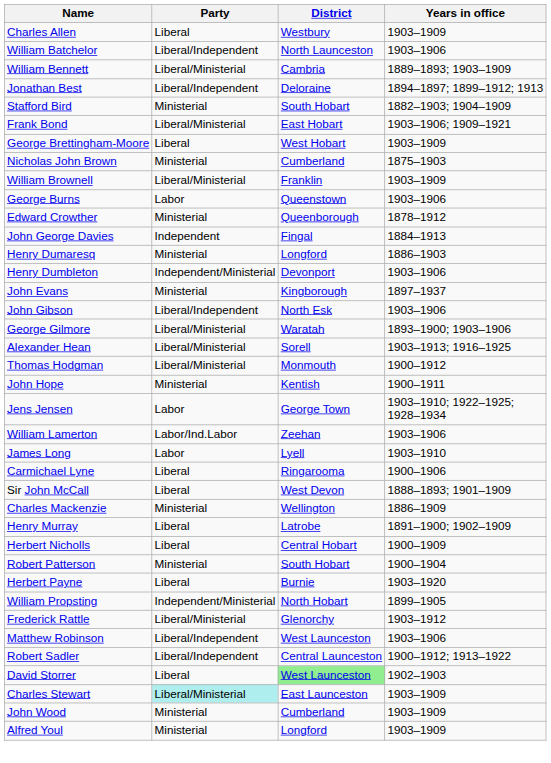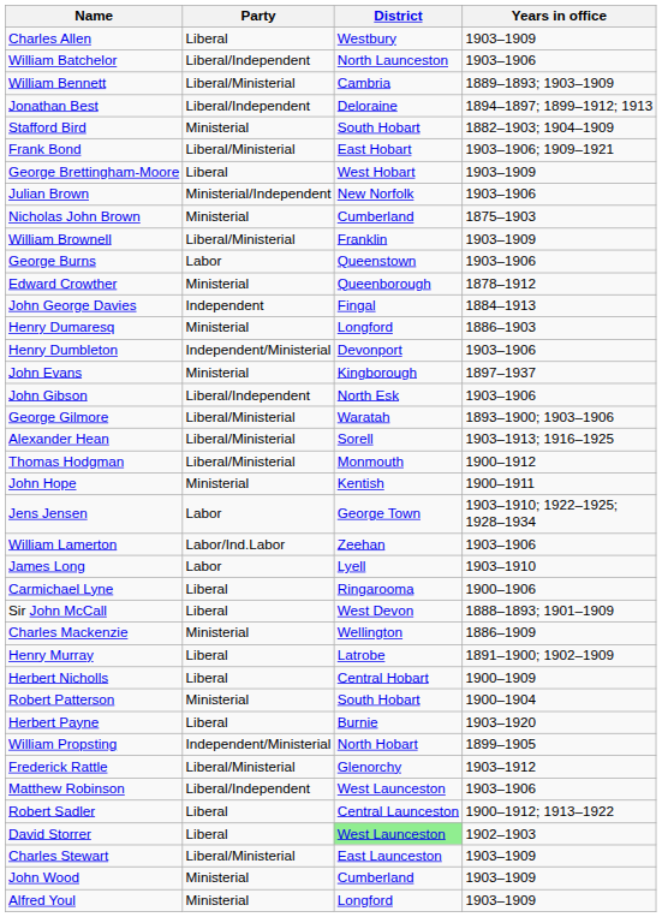 <table class="wikitable sortable">
 <tr>
 <th><strong>Name</strong></th>
 <th><strong>Party</strong></th>
 <th><strong><a href='#'>District</a></strong></th>
 <th><strong>Years in office</strong></th>
 </tr>
 <tr>
 <td><a href='#'>Charles Allen</a></td>
 <td>Liberal</td>
 <td><a href='#'>Westbury</a></td>
 <td>1903–1909</td>
 </tr>
 <tr>
 <td><a href='#'>William Batchelor</a></td>
 <td>Liberal/Independent</td>
 <td><a href='#'>North Launceston</a></td>
 <td>1903–1906</td>
 </tr>
 <tr>
 <td><a href='#'>William Bennett</a></td>
 <td>Liberal/Ministerial</td>
 <td><a href='#'>Cambria</a></td>
 <td>1889–1893; 1903–1909</td>
 </tr>
 <tr>
 <td><a href='#'>Jonathan Best</a></td>
 <td>Liberal/Independent</td>
 <td><a href='#'>Deloraine</a></td>
 <td>1894–1897; 1899–1912; 1913</td>
 </tr>
 <tr>
 <td><a href='#'>Stafford Bird</a></td>
 <td>Ministerial</td>
 <td><a href='#'>South Hobart</a></td>
 <td>1882–1903; 1904–1909</td>
 </tr>
 <tr>
 <td><a href='#'>Frank Bond</a></td>
 <td>Liberal/Ministerial</td>
 <td><a href='#'>East Hobart</a></td>
 <td>1903–1906; 1909–1921</td>
 </tr>
 <tr>
 <td><a href='#'>George Brettingham-Moore</a></td>
 <td>Liberal</td>
 <td><a href='#'>West Hobart</a></td>
 <td>1903–1909</td>
+</tr>
+<tr>
+<td><a href='#'>Julian Brown</a></td>
+<td>Ministerial/Independent</td>
+<td><a href='#'>New Norfolk</a></td>
+<td>1903–1906</td>
 </tr>
 <tr>
 <td><a href='#'>Nicholas John Brown</a></td>
 <td>Ministerial</td>
 <td><a href='#'>Cumberland</a></td>
 <td>1875–1903</td>
 </tr>
 <tr>
 <td><a href='#'>William Brownell</a></td>
 <td>Liberal/Ministerial</td>
 <td><a href='#'>Franklin</a></td>
 <td>1903–1909</td>
 </tr>
 <tr>
 <td><a href='#'>George Burns</a></td>
 <td>Labor</td>
 <td><a href='#'>Queenstown</a></td>
 <td>1903–1906</td>
 </tr>
 <tr>
 <td><a href='#'>Edward Crowther</a></td>
 <td>Ministerial</td>
 <td><a href='#'>Queenborough</a></td>
 <td>1878–1912</td>
 </tr>
 <tr>
 <td><a href='#'>John George Davies</a></td>
 <td>Independent</td>
 <td><a href='#'>Fingal</a></td>
 <td>1884–1913</td>
 </tr>
 <tr>
 <td><a href='#'>Henry Dumaresq</a></td>
 <td>Ministerial</td>
 <td><a href='#'>Longford</a></td>
 <td>1886–1903</td>
 </tr>
 <tr>
 <td><a href='#'>Henry Dumbleton</a></td>
 <td>Independent/Ministerial</td>
 <td><a href='#'>Devonport</a></td>
 <td>1903–1906</td>
 </tr>
 <tr>
 <td><a href='#'>John Evans</a></td>
 <td>Ministerial</td>
 <td><a href='#'>Kingborough</a></td>
 <td>1897–1937</td>
 </tr>
 <tr>
 <td><a href='#'>John Gibson</a></td>
 <td>Liberal/Independent</td>
 <td><a href='#'>North Esk</a></td>
 <td>1903–1906</td>
 </tr>
 <tr>
 <td><a href='#'>George Gilmore</a></td>
 <td>Liberal/Ministerial</td>
 <td><a href='#'>Waratah</a></td>
 <td>1893–1900; 1903–1906</td>
 </tr>
 <tr>
 <td><a href='#'>Alexander Hean</a></td>
 <td>Liberal/Ministerial</td>
 <td><a href='#'>Sorell</a></td>
 <td>1903–1913; 1916–1925</td>
 </tr>
 <tr>
 <td><a href='#'>Thomas Hodgman</a></td>
 <td>Liberal/Ministerial</td>
 <td><a href='#'>Monmouth</a></td>
 <td>1900–1912</td>
 </tr>
 <tr>
 <td><a href='#'>John Hope</a></td>
 <td>Ministerial</td>
 <td><a href='#'>Kentish</a></td>
 <td>1900–1911</td>
 </tr>
 <tr>
 <td><a href='#'>Jens Jensen</a></td>
 <td>Labor</td>
 <td><a href='#'>George Town</a></td>
 <td>1903–1910; 1922–1925;<br>1928–1934</td>
 </tr>
 <tr>
 <td><a href='#'>William Lamerton</a></td>
 <td>Labor/Ind.Labor</td>
 <td><a href='#'>Zeehan</a></td>
 <td>1903–1906</td>
 </tr>
 <tr>
 <td><a href='#'>James Long</a></td>
 <td>Labor</td>
 <td><a href='#'>Lyell</a></td>
 <td>1903–1910</td>
 </tr>
 <tr>
 <td><a href='#'>Carmichael Lyne</a></td>
 <td>Liberal</td>
 <td><a href='#'>Ringarooma</a></td>
 <td>1900–1906</td>
 </tr>
 <tr>
 <td>Sir <a href='#'>John McCall</a></td>
 <td>Liberal</td>
 <td><a href='#'>West Devon</a></td>
 <td>1888–1893; 1901–1909</td>
 </tr>
 <tr>
 <td><a href='#'>Charles Mackenzie</a></td>
 <td>Ministerial</td>
 <td><a href='#'>Wellington</a></td>
 <td>1886–1909</td>
 </tr>
 <tr>
 <td><a href='#'>Henry Murray</a></td>
 <td>Liberal</td>
 <td><a href='#'>Latrobe</a></td>
 <td>1891–1900; 1902–1909</td>
 </tr>
 <tr>
 <td><a href='#'>Herbert Nicholls</a></td>
 <td>Liberal</td>
 <td><a href='#'>Central Hobart</a></td>
 <td>1900–1909</td>
 </tr>
 <tr>
 <td><a href='#'>Robert Patterson</a></td>
 <td>Ministerial</td>
 <td><a href='#'>South Hobart</a></td>
 <td>1900–1904</td>
 </tr>
 <tr>
 <td><a href='#'>Herbert Payne</a></td>
 <td>Liberal</td>
 <td><a href='#'>Burnie</a></td>
 <td>1903–1920</td>
 </tr>
 <tr>
 <td><a href='#'>William Propsting</a></td>
 <td>Independent/Ministerial</td>
 <td><a href='#'>North Hobart</a></td>
 <td>1899–1905</td>
 </tr>
 <tr>
 <td><a href='#'>Frederick Rattle</a></td>
 <td>Liberal/Ministerial</td>
 <td><a href='#'>Glenorchy</a></td>
 <td>1903–1912</td>
 </tr>
 <tr>
 <td><a href='#'>Matthew Robinson</a></td>
 <td>Liberal/Independent</td>
 <td><a href='#'>West Launceston</a></td>
 <td>1903–1906</td>
 </tr>
 <tr>
 <td><a href='#'>Robert Sadler</a></td>
-<td>Liberal/Independent</td>
+<td>Liberal</td>
 <td><a href='#'>Central Launceston</a></td>
 <td>1900–1912; 1913–1922</td>
 </tr>
 <tr>
 <td><a href='#'>David Storrer</a></td>
 <td>Liberal</td>
 <td style="background: lightgreen;"><a href='#'>West Launceston</a></td>
 <td>1902–1903</td>
 </tr>
 <tr>
 <td><a href='#'>Charles Stewart</a></td>
-<td style="background: paleturquoise;">Liberal/Ministerial</td>
+<td>Liberal/Ministerial</td>
 <td><a href='#'>East Launceston</a></td>
 <td>1903–1909</td>
 </tr>
 <tr>
 <td><a href='#'>John Wood</a></td>
 <td>Ministerial</td>
 <td><a href='#'>Cumberland</a></td>
 <td>1903–1909</td>
 </tr>
 <tr>
 <td><a href='#'>Alfred Youl</a></td>
 <td>Ministerial</td>
 <td><a href='#'>Longford</a></td>
 <td>1903–1909</td>
 </tr>
 </table>
